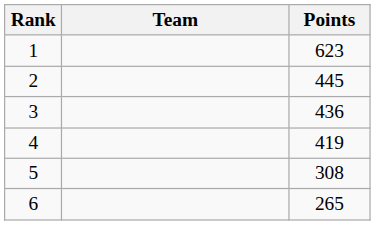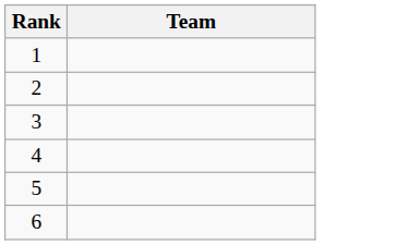 <table class="wikitable" style="text-align:center;">
 <tr>
 <th width=40>Rank</th>
 <th width=180>Team</th>
-<th width=60>Points</th>
 </tr>
 <tr>
 <td>1</td>
 <td align=left></td>
-<td>623</td>
 </tr>
 <tr>
 <td>2</td>
 <td align=left></td>
-<td>445</td>
 </tr>
 <tr>
 <td>3</td>
 <td align=left></td>
-<td>436</td>
 </tr>
 <tr>
 <td>4</td>
 <td align=left></td>
-<td>419</td>
 </tr>
 <tr>
 <td>5</td>
 <td align=left></td>
-<td>308</td>
 </tr>
 <tr>
 <td>6</td>
 <td align=left></td>
-<td>265</td>
 </tr>
 </table>
